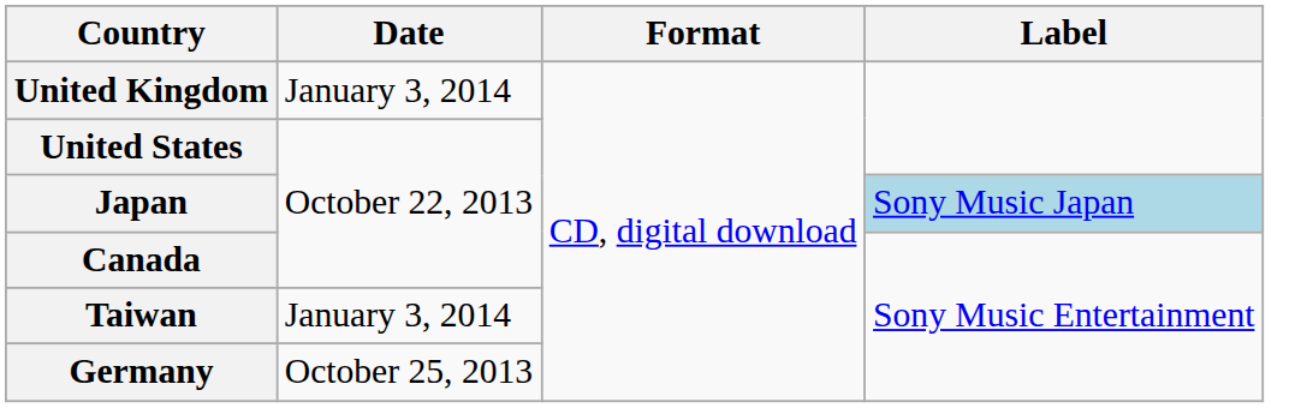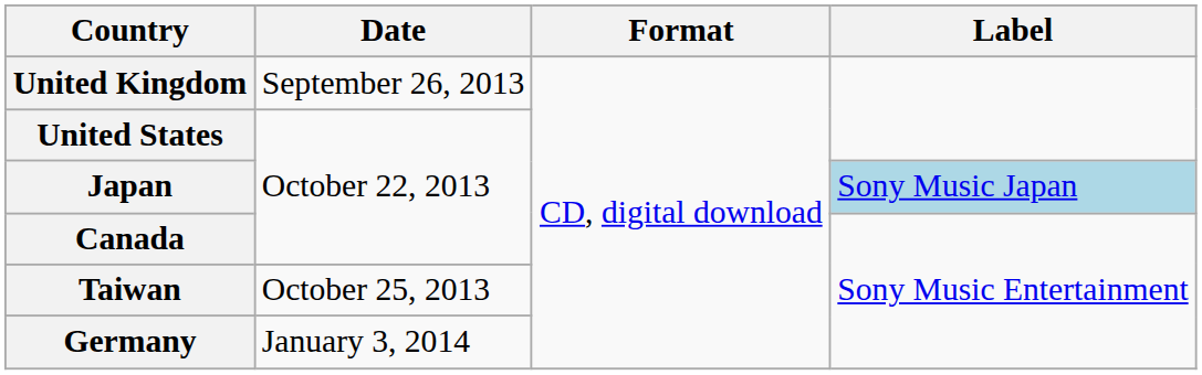 <table class="wikitable plainrowheaders">
 <tr>
 <th scope="col">Country</th>
 <th scope="col">Date</th>
 <th scope="col">Format</th>
 <th scope="col">Label</th>
 </tr>
 <tr>
 <th scope="row">United Kingdom</th>
-<td>January 3, 2014</td>
+<td>September 26, 2013</td>
 <td rowspan="6"><a href='#'>CD</a>, <a href='#'>digital download</a></td>
 <td rowspan="2"></td>
 </tr>
 <tr>
 <th scope="row">United States</th>
 <td rowspan="3">October 22, 2013</td>
 </tr>
 <tr>
 <th scope="row">Japan</th>
 <td style="background: lightblue;"><a href='#'>Sony Music Japan</a></td>
 </tr>
 <tr>
 <th scope="row">Canada</th>
 <td rowspan="3"><a href='#'>Sony Music Entertainment</a></td>
 </tr>
 <tr>
 <th scope="row">Taiwan</th>
-<td>January 3, 2014</td>
+<td>October 25, 2013</td>
 </tr>
 <tr>
 <th scope="row">Germany</th>
-<td>October 25, 2013</td>
+<td>January 3, 2014</td>
 </tr>
 </table>
